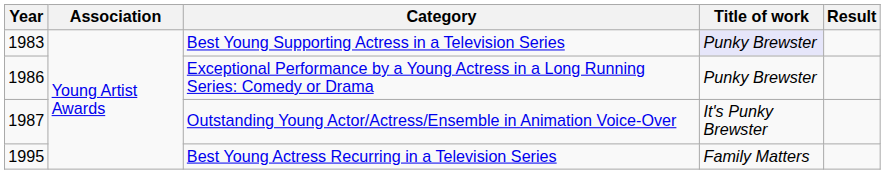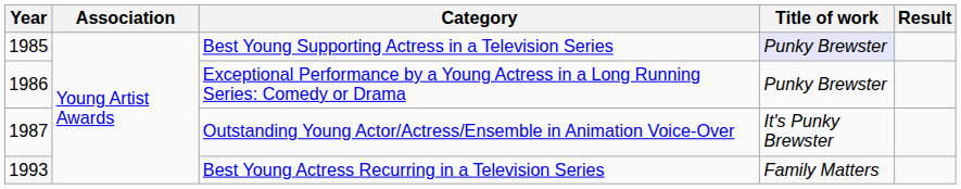 <table class="wikitable">
 <tr>
 <th>Year</th>
 <th>Association</th>
 <th>Category</th>
 <th>Title of work</th>
 <th>Result</th>
 </tr>
 <tr>
-<td>1983</td>
+<td>1985</td>
 <td rowspan=4><a href='#'>Young Artist Awards</a></td>
 <td><a href='#'>Best Young Supporting Actress in a Television Series</a></td>
 <td style="background: lavender;"><em>Punky Brewster</em></td>
 <td></td>
 </tr>
 <tr>
 <td>1986</td>
 <td><a href='#'>Exceptional Performance by a Young Actress in a Long Running Series: Comedy or Drama</a></td>
 <td><em>Punky Brewster</em></td>
 <td></td>
 </tr>
 <tr>
 <td>1987</td>
 <td><a href='#'>Outstanding Young Actor/Actress/Ensemble in Animation Voice-Over</a></td>
 <td><em>It's Punky Brewster</em></td>
 <td></td>
 </tr>
 <tr>
-<td>1995</td>
+<td>1993</td>
 <td><a href='#'>Best Young Actress Recurring in a Television Series</a></td>
 <td><em>Family Matters</em></td>
 <td></td>
 </tr>
 </table>
